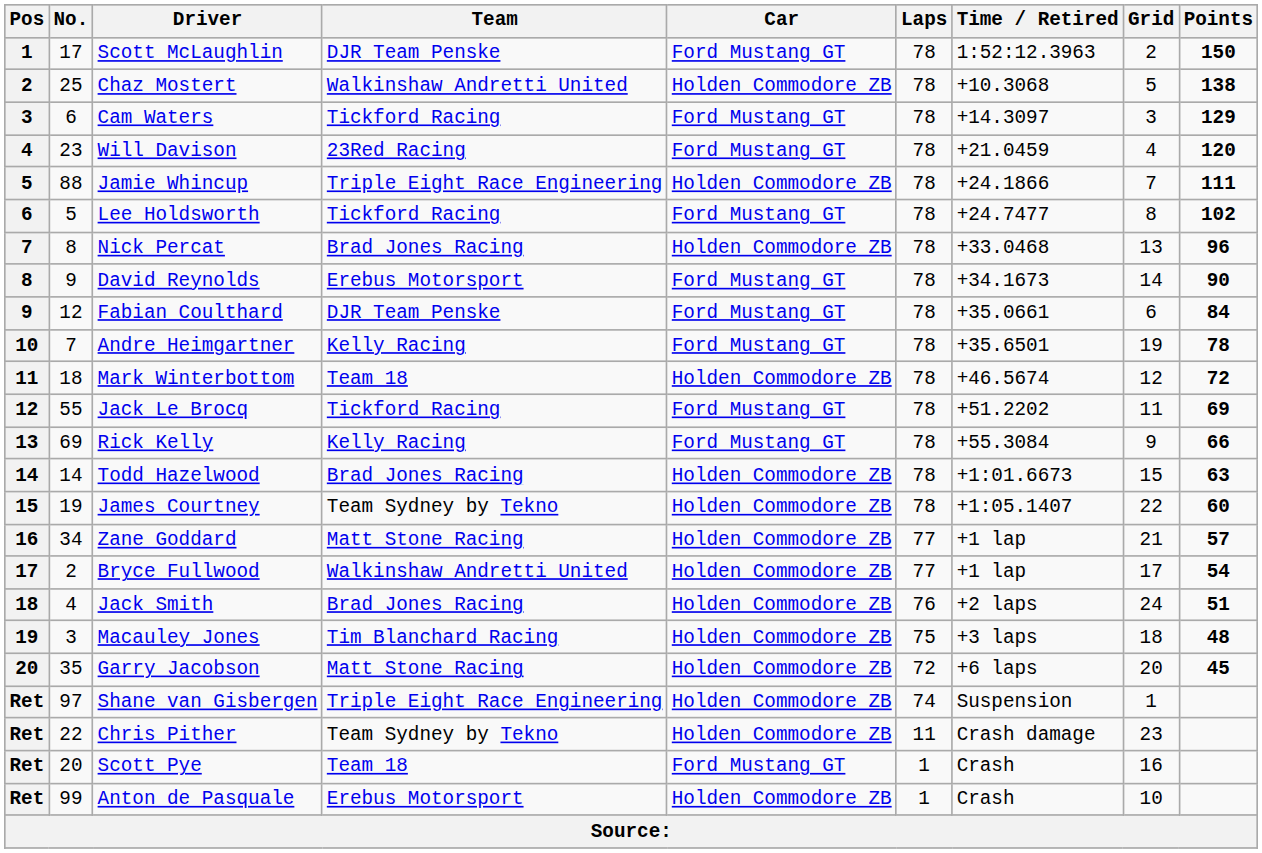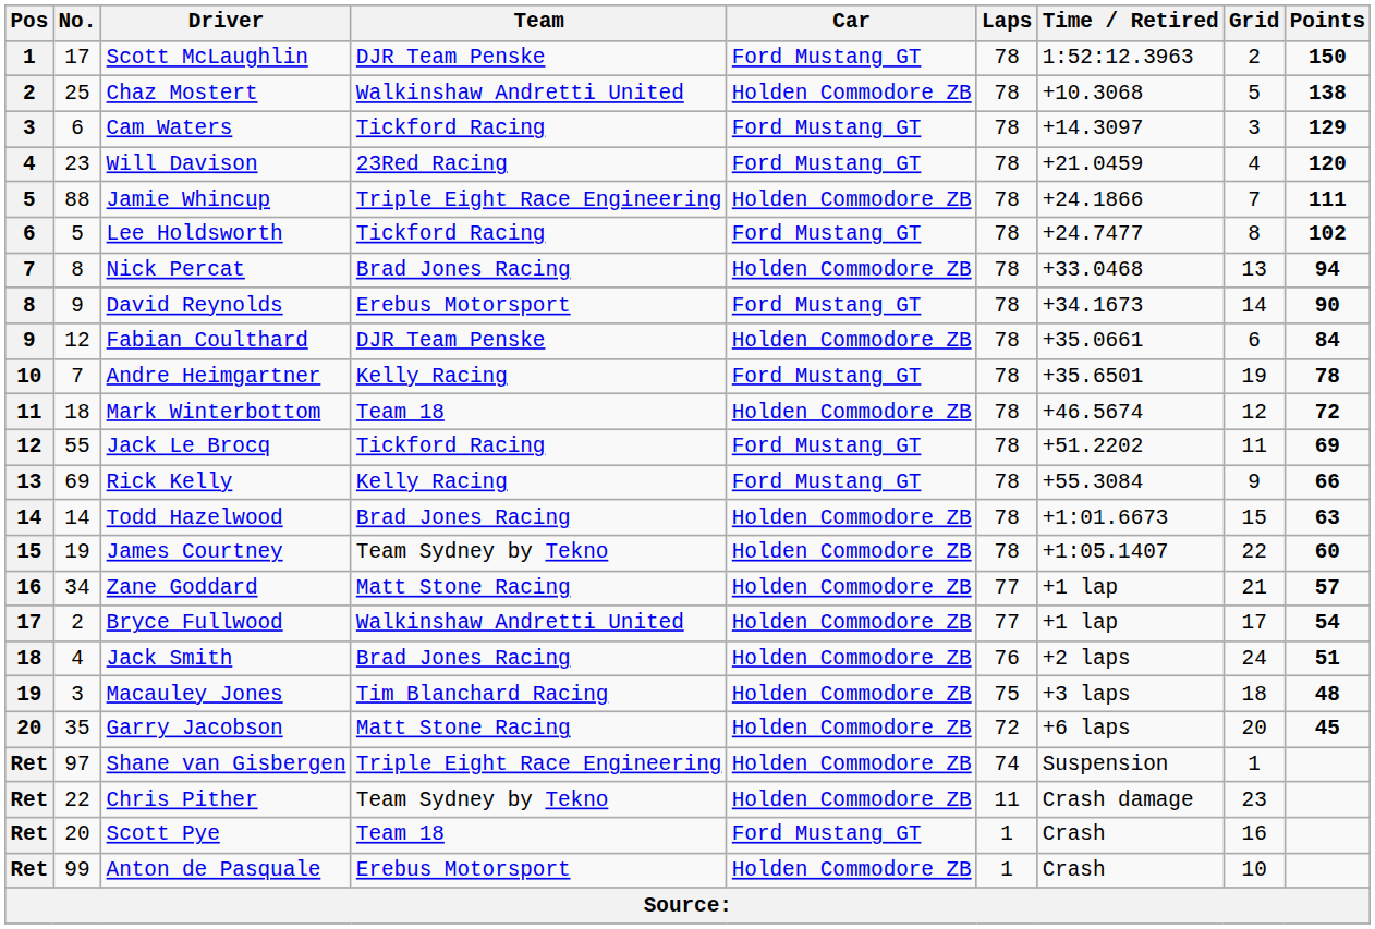 <table class="wikitable" style="font-size:90%;">
 <tr>
 <th>Pos</th>
 <th>No.</th>
 <th>Driver</th>
 <th>Team</th>
 <th>Car</th>
 <th>Laps</th>
 <th>Time / Retired</th>
 <th>Grid</th>
 <th>Points</th>
 </tr>
 <tr>
 <th>1</th>
 <td align="center">17</td>
 <td> <a href='#'>Scott McLaughlin</a></td>
 <td><a href='#'>DJR Team Penske</a></td>
 <td><a href='#'>Ford Mustang GT</a></td>
 <td align="center">78</td>
 <td>1:52:12.3963</td>
 <td align="center">2</td>
 <td align="center"><strong>150</strong></td>
 </tr>
 <tr>
 <th>2</th>
 <td align="center">25</td>
 <td> <a href='#'>Chaz Mostert</a></td>
 <td><a href='#'>Walkinshaw Andretti United</a></td>
 <td><a href='#'>Holden Commodore ZB</a></td>
 <td align="center">78</td>
 <td>+10.3068</td>
 <td align="center">5</td>
 <td align="center"><strong>138</strong></td>
 </tr>
 <tr>
 <th>3</th>
 <td align="center">6</td>
 <td> <a href='#'>Cam Waters</a></td>
 <td><a href='#'>Tickford Racing</a></td>
 <td><a href='#'>Ford Mustang GT</a></td>
 <td align="center">78</td>
 <td>+14.3097</td>
 <td align="center">3</td>
 <td align="center"><strong>129</strong></td>
 </tr>
 <tr>
 <th>4</th>
 <td align="center">23</td>
 <td> <a href='#'>Will Davison</a></td>
 <td><a href='#'>23Red Racing</a></td>
 <td><a href='#'>Ford Mustang GT</a></td>
 <td align="center">78</td>
 <td>+21.0459</td>
 <td align="center">4</td>
 <td align="center"><strong>120</strong></td>
 </tr>
 <tr>
 <th>5</th>
 <td align="center">88</td>
 <td> <a href='#'>Jamie Whincup</a></td>
 <td><a href='#'>Triple Eight Race Engineering</a></td>
 <td><a href='#'>Holden Commodore ZB</a></td>
 <td align="center">78</td>
 <td>+24.1866</td>
 <td align="center">7</td>
 <td align="center"><strong>111</strong></td>
 </tr>
 <tr>
 <th>6</th>
 <td align="center">5</td>
 <td> <a href='#'>Lee Holdsworth</a></td>
 <td><a href='#'>Tickford Racing</a></td>
 <td><a href='#'>Ford Mustang GT</a></td>
 <td align="center">78</td>
 <td>+24.7477</td>
 <td align="center">8</td>
 <td align="center"><strong>102</strong></td>
 </tr>
 <tr>
 <th>7</th>
 <td align="center">8</td>
 <td> <a href='#'>Nick Percat</a></td>
 <td><a href='#'>Brad Jones Racing</a></td>
 <td><a href='#'>Holden Commodore ZB</a></td>
 <td align="center">78</td>
 <td>+33.0468</td>
 <td align="center">13</td>
-<td align="center"><strong>96</strong></td>
+<td align="center"><strong>94</strong></td>
 </tr>
 <tr>
 <th>8</th>
 <td align="center">9</td>
 <td> <a href='#'>David Reynolds</a></td>
 <td><a href='#'>Erebus Motorsport</a></td>
 <td><a href='#'>Ford Mustang GT</a></td>
 <td align="center">78</td>
 <td>+34.1673</td>
 <td align="center">14</td>
 <td align="center"><strong>90</strong></td>
 </tr>
 <tr>
 <th>9</th>
 <td align="center">12</td>
 <td> <a href='#'>Fabian Coulthard</a></td>
 <td><a href='#'>DJR Team Penske</a></td>
-<td><a href='#'>Ford Mustang GT</a></td>
+<td><a href='#'>Holden Commodore ZB</a></td>
 <td align="center">78</td>
 <td>+35.0661</td>
 <td align="center">6</td>
 <td align="center"><strong>84</strong></td>
 </tr>
 <tr>
 <th>10</th>
 <td align="center">7</td>
 <td> <a href='#'>Andre Heimgartner</a></td>
 <td><a href='#'>Kelly Racing</a></td>
 <td><a href='#'>Ford Mustang GT</a></td>
 <td align="center">78</td>
 <td>+35.6501</td>
 <td align="center">19</td>
 <td align="center"><strong>78</strong></td>
 </tr>
 <tr>
 <th>11</th>
 <td align="center">18</td>
 <td> <a href='#'>Mark Winterbottom</a></td>
 <td><a href='#'>Team 18</a></td>
 <td><a href='#'>Holden Commodore ZB</a></td>
 <td align="center">78</td>
 <td>+46.5674</td>
 <td align="center">12</td>
 <td align="center"><strong>72</strong></td>
 </tr>
 <tr>
 <th>12</th>
 <td align="center">55</td>
 <td> <a href='#'>Jack Le Brocq</a></td>
 <td><a href='#'>Tickford Racing</a></td>
 <td><a href='#'>Ford Mustang GT</a></td>
 <td align="center">78</td>
 <td>+51.2202</td>
 <td align="center">11</td>
 <td align="center"><strong>69</strong></td>
 </tr>
 <tr>
 <th>13</th>
 <td align="center">69</td>
 <td> <a href='#'>Rick Kelly</a></td>
 <td><a href='#'>Kelly Racing</a></td>
 <td><a href='#'>Ford Mustang GT</a></td>
 <td align="center">78</td>
 <td>+55.3084</td>
 <td align="center">9</td>
 <td align="center"><strong>66</strong></td>
 </tr>
 <tr>
 <th>14</th>
 <td align="center">14</td>
 <td> <a href='#'>Todd Hazelwood</a></td>
 <td><a href='#'>Brad Jones Racing</a></td>
 <td><a href='#'>Holden Commodore ZB</a></td>
 <td align="center">78</td>
 <td>+1:01.6673</td>
 <td align="center">15</td>
 <td align="center"><strong>63</strong></td>
 </tr>
 <tr>
 <th>15</th>
 <td align="center">19</td>
 <td> <a href='#'>James Courtney</a></td>
 <td>Team Sydney by <a href='#'>Tekno</a></td>
 <td><a href='#'>Holden Commodore ZB</a></td>
 <td align="center">78</td>
 <td>+1:05.1407</td>
 <td align="center">22</td>
 <td align="center"><strong>60</strong></td>
 </tr>
 <tr>
 <th>16</th>
 <td align="center">34</td>
 <td> <a href='#'>Zane Goddard</a></td>
 <td><a href='#'>Matt Stone Racing</a></td>
 <td><a href='#'>Holden Commodore ZB</a></td>
 <td align="center">77</td>
 <td>+1 lap</td>
 <td align="center">21</td>
 <td align="center"><strong>57</strong></td>
 </tr>
 <tr>
 <th>17</th>
 <td align="center">2</td>
 <td> <a href='#'>Bryce Fullwood</a></td>
 <td><a href='#'>Walkinshaw Andretti United</a></td>
 <td><a href='#'>Holden Commodore ZB</a></td>
 <td align="center">77</td>
 <td>+1 lap</td>
 <td align="center">17</td>
 <td align="center"><strong>54</strong></td>
 </tr>
 <tr>
 <th>18</th>
 <td align="center">4</td>
 <td> <a href='#'>Jack Smith</a></td>
 <td><a href='#'>Brad Jones Racing</a></td>
 <td><a href='#'>Holden Commodore ZB</a></td>
 <td align="center">76</td>
 <td>+2 laps</td>
 <td align="center">24</td>
 <td align="center"><strong>51</strong></td>
 </tr>
 <tr>
 <th>19</th>
 <td align="center">3</td>
 <td> <a href='#'>Macauley Jones</a></td>
 <td><a href='#'>Tim Blanchard Racing</a></td>
 <td><a href='#'>Holden Commodore ZB</a></td>
 <td align="center">75</td>
 <td>+3 laps</td>
 <td align="center">18</td>
 <td align="center"><strong>48</strong></td>
 </tr>
 <tr>
 <th>20</th>
 <td align="center">35</td>
 <td> <a href='#'>Garry Jacobson</a></td>
 <td><a href='#'>Matt Stone Racing</a></td>
 <td><a href='#'>Holden Commodore ZB</a></td>
 <td align="center">72</td>
 <td>+6 laps</td>
 <td align="center">20</td>
 <td align="center"><strong>45</strong></td>
 </tr>
 <tr>
 <th>Ret</th>
 <td align="center">97</td>
 <td> <a href='#'>Shane van Gisbergen</a></td>
 <td><a href='#'>Triple Eight Race Engineering</a></td>
 <td><a href='#'>Holden Commodore ZB</a></td>
 <td align="center">74</td>
 <td>Suspension</td>
 <td align="center">1</td>
 <td align="center"></td>
 </tr>
 <tr>
 <th>Ret</th>
 <td align="center">22</td>
 <td> <a href='#'>Chris Pither</a></td>
 <td>Team Sydney by <a href='#'>Tekno</a></td>
 <td><a href='#'>Holden Commodore ZB</a></td>
 <td align="center">11</td>
 <td>Crash damage</td>
 <td align="center">23</td>
 <td align="center"></td>
 </tr>
 <tr>
 <th>Ret</th>
 <td align="center">20</td>
 <td> <a href='#'>Scott Pye</a></td>
 <td><a href='#'>Team 18</a></td>
 <td><a href='#'>Ford Mustang GT</a></td>
 <td align="center">1</td>
 <td>Crash</td>
 <td align="center">16</td>
 <td align="center"></td>
 </tr>
 <tr>
 <th>Ret</th>
 <td align="center">99</td>
 <td> <a href='#'>Anton de Pasquale</a></td>
 <td><a href='#'>Erebus Motorsport</a></td>
 <td><a href='#'>Holden Commodore ZB</a></td>
 <td align="center">1</td>
 <td>Crash</td>
 <td align="center">10</td>
 <td align="center"></td>
 </tr>
 <tr>
 <th colspan=9>Source:</th>
 </tr>
 </table>
